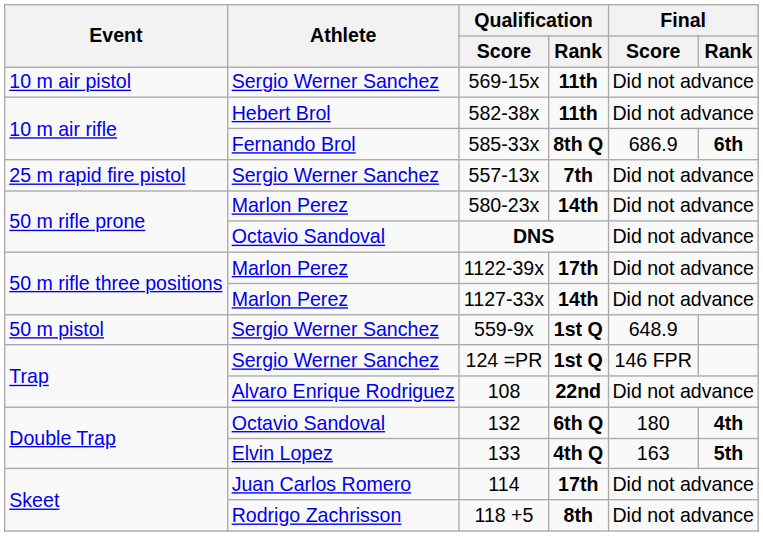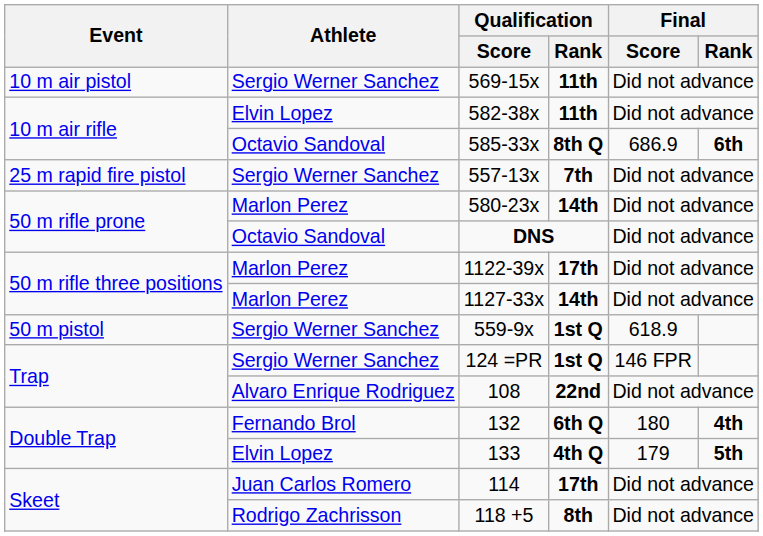 <table class="wikitable" style="font-size:90%">
 <tr>
 <th rowspan="2">Event</th>
 <th rowspan="2">Athlete</th>
 <th colspan="2">Qualification</th>
 <th colspan="2">Final</th>
 </tr>
 <tr>
 <th>Score</th>
 <th>Rank</th>
 <th>Score</th>
 <th>Rank</th>
 </tr>
 <tr>
 <td><a href='#'>10 m air pistol</a></td>
 <td><a href='#'>Sergio Werner Sanchez</a></td>
 <td align=center>569-15x</td>
 <td align=center><strong>11th</strong></td>
 <td align=center colspan=2>Did not advance</td>
 </tr>
 <tr>
 <td rowspan=2><a href='#'>10 m air rifle</a></td>
-<td><a href='#'>Hebert Brol</a></td>
+<td><a href='#'>Elvin Lopez</a></td>
 <td align=center>582-38x</td>
 <td align=center><strong>11th</strong></td>
 <td align=center colspan=2>Did not advance</td>
 </tr>
 <tr>
-<td><a href='#'>Fernando Brol</a></td>
+<td><a href='#'>Octavio Sandoval</a></td>
 <td align=center>585-33x</td>
 <td align=center><strong>8th Q</strong></td>
 <td align=center>686.9</td>
 <td align=center><strong>6th</strong></td>
 </tr>
 <tr>
 <td><a href='#'>25 m rapid fire pistol</a></td>
 <td><a href='#'>Sergio Werner Sanchez</a></td>
 <td align=center>557-13x</td>
 <td align=center><strong>7th</strong></td>
 <td align=center colspan=2>Did not advance</td>
 </tr>
 <tr>
 <td rowspan=2><a href='#'>50 m rifle prone</a></td>
 <td><a href='#'>Marlon Perez</a></td>
 <td align=center>580-23x</td>
 <td align=center><strong>14th</strong></td>
 <td align=center colspan=2>Did not advance</td>
 </tr>
 <tr>
 <td><a href='#'>Octavio Sandoval</a></td>
 <td align=center colspan=2><strong>DNS</strong></td>
 <td align=center colspan=2>Did not advance</td>
 </tr>
 <tr>
 <td rowspan=2><a href='#'>50 m rifle three positions</a></td>
 <td><a href='#'>Marlon Perez</a></td>
 <td align=center>1122-39x</td>
 <td align=center><strong>17th</strong></td>
 <td align=center colspan=2>Did not advance</td>
 </tr>
 <tr>
 <td><a href='#'>Marlon Perez</a></td>
 <td align=center>1127-33x</td>
 <td align=center><strong>14th</strong></td>
 <td align=center colspan=2>Did not advance</td>
 </tr>
 <tr>
 <td><a href='#'>50 m pistol</a></td>
 <td><a href='#'>Sergio Werner Sanchez</a></td>
 <td align=center>559-9x</td>
 <td align=center><strong>1st Q</strong></td>
-<td align=center>648.9</td>
+<td align=center>618.9</td>
 <td align=center></td>
 </tr>
 <tr>
 <td rowspan=2><a href='#'>Trap</a></td>
 <td><a href='#'>Sergio Werner Sanchez</a></td>
 <td align=center>124 =PR</td>
 <td align=center><strong>1st Q</strong></td>
 <td align=center>146 FPR</td>
 <td align=center></td>
 </tr>
 <tr>
 <td><a href='#'>Alvaro Enrique Rodriguez</a></td>
 <td align=center>108</td>
 <td align=center><strong>22nd</strong></td>
 <td align=center colspan=2>Did not advance</td>
 </tr>
 <tr>
 <td rowspan=2><a href='#'>Double Trap</a></td>
-<td><a href='#'>Octavio Sandoval</a></td>
+<td><a href='#'>Fernando Brol</a></td>
 <td align=center>132</td>
 <td align=center><strong>6th Q</strong></td>
 <td align=center>180</td>
 <td align=center><strong>4th</strong></td>
 </tr>
 <tr>
 <td><a href='#'>Elvin Lopez</a></td>
 <td align=center>133</td>
 <td align=center><strong>4th Q</strong></td>
-<td align=center>163</td>
+<td align=center>179</td>
 <td align=center><strong>5th</strong></td>
 </tr>
 <tr>
 <td rowspan=2><a href='#'>Skeet</a></td>
 <td><a href='#'>Juan Carlos Romero</a></td>
 <td align=center>114</td>
 <td align=center><strong>17th</strong></td>
 <td align=center colspan=2>Did not advance</td>
 </tr>
 <tr>
 <td><a href='#'>Rodrigo Zachrisson</a></td>
 <td align=center>118 +5</td>
 <td align=center><strong>8th</strong></td>
 <td align=center colspan=2>Did not advance</td>
 </tr>
 </table>
